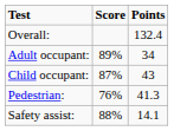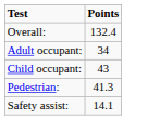 <table class="wikitable">
 <tr>
 <td><strong>Test</strong></td>
-<td><strong>Score</strong></td>
 <td><strong>Points</strong></td>
 </tr>
 <tr>
 <td>Overall:</td>
-<td></td>
 <td style="text-align:center;">132.4</td>
 </tr>
 <tr>
 <td><a href='#'>Adult</a> occupant:</td>
-<td style="text-align:center;">89%</td>
 <td style="text-align:center;">34</td>
 </tr>
 <tr>
 <td><a href='#'>Child</a> occupant:</td>
-<td style="text-align:center;">87%</td>
 <td style="text-align:center;">43</td>
 </tr>
 <tr>
 <td><a href='#'>Pedestrian</a>:</td>
-<td style="text-align:center;">76%</td>
 <td style="text-align:center;">41.3</td>
 </tr>
 <tr>
 <td>Safety assist:</td>
-<td style="text-align:center;">88%</td>
 <td style="text-align:center;">14.1</td>
 </tr>
 </table>
